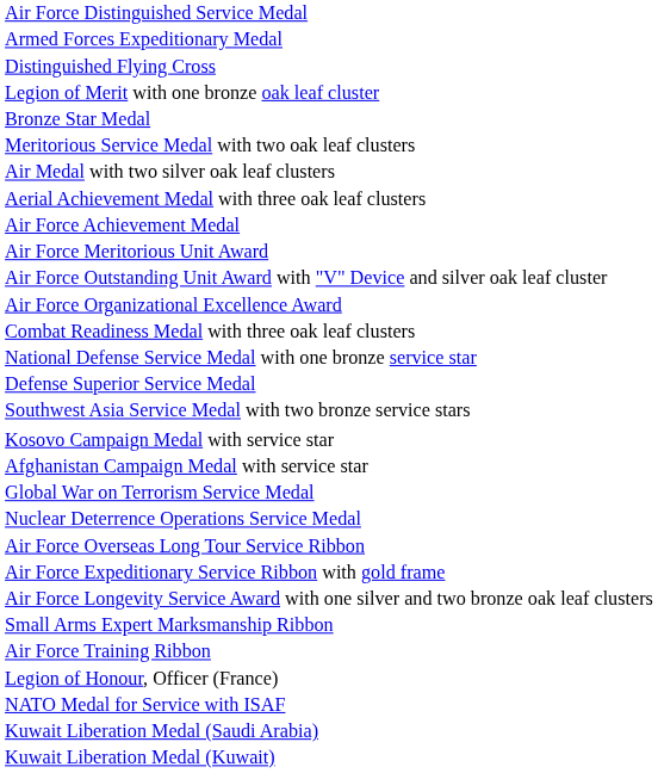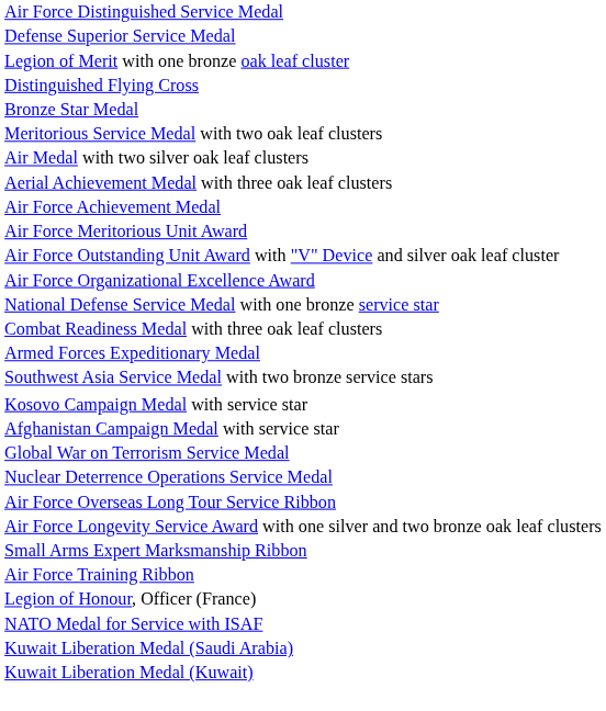 <table>
 <tr>
 <td></td>
 <td><a href='#'>Air Force Distinguished Service Medal</a></td>
 </tr>
 <tr>
 <td></td>
-<td><a href='#'>Armed Forces Expeditionary Medal</a></td>
+<td><a href='#'>Defense Superior Service Medal</a></td>
+</tr>
+<tr>
+<td></td>
+<td><a href='#'>Legion of Merit</a> with one bronze <a href='#'>oak leaf cluster</a></td>
 </tr>
 <tr>
 <td></td>
 <td><a href='#'>Distinguished Flying Cross</a></td>
-</tr>
-<tr>
-<td></td>
-<td><a href='#'>Legion of Merit</a> with one bronze <a href='#'>oak leaf cluster</a></td>
 </tr>
 <tr>
 <td></td>
 <td><a href='#'>Bronze Star Medal</a></td>
 </tr>
 <tr>
 <td><span></span><span></span></td>
 <td><a href='#'>Meritorious Service Medal</a> with two oak leaf clusters</td>
 </tr>
 <tr>
 <td><span></span><span></span></td>
 <td><a href='#'>Air Medal</a> with two silver oak leaf clusters</td>
 </tr>
 <tr>
 <td><span></span><span></span><span></span></td>
 <td><a href='#'>Aerial Achievement Medal</a> with three oak leaf clusters</td>
 </tr>
 <tr>
 <td></td>
 <td><a href='#'>Air Force Achievement Medal</a></td>
 </tr>
 <tr>
 <td></td>
 <td><a href='#'>Air Force Meritorious Unit Award</a></td>
 </tr>
 <tr>
 <td><span></span><span></span></td>
 <td><a href='#'>Air Force Outstanding Unit Award</a> with <a href='#'>"V" Device</a> and silver oak leaf cluster</td>
 </tr>
 <tr>
 <td></td>
 <td><a href='#'>Air Force Organizational Excellence Award</a></td>
 </tr>
 <tr>
+<td></td>
+<td><a href='#'>National Defense Service Medal</a> with one bronze <a href='#'>service star</a></td>
+</tr>
+<tr>
 <td><span></span><span></span><span></span></td>
 <td><a href='#'>Combat Readiness Medal</a> with three oak leaf clusters</td>
 </tr>
 <tr>
 <td></td>
-<td><a href='#'>National Defense Service Medal</a> with one bronze <a href='#'>service star</a></td>
-</tr>
-<tr>
-<td></td>
-<td><a href='#'>Defense Superior Service Medal</a></td>
+<td><a href='#'>Armed Forces Expeditionary Medal</a></td>
 </tr>
 <tr>
 <td><span></span><span></span></td>
 <td><a href='#'>Southwest Asia Service Medal</a> with two bronze service stars</td>
 </tr>
 <tr>
 </tr>
 <tr>
 <td></td>
 <td><a href='#'>Kosovo Campaign Medal</a> with service star</td>
 </tr>
 <tr>
 <td></td>
 <td><a href='#'>Afghanistan Campaign Medal</a> with service star</td>
 </tr>
 <tr>
 <td></td>
 <td><a href='#'>Global War on Terrorism Service Medal</a></td>
 </tr>
 <tr>
 <td></td>
 <td><a href='#'>Nuclear Deterrence Operations Service Medal</a></td>
 </tr>
 <tr>
 <td></td>
 <td><a href='#'>Air Force Overseas Long Tour Service Ribbon</a></td>
-</tr>
-<tr>
-<td></td>
-<td><a href='#'>Air Force Expeditionary Service Ribbon</a> with <a href='#'>gold frame</a></td>
 </tr>
 <tr>
 <td><span></span><span></span><span></span></td>
 <td><a href='#'>Air Force Longevity Service Award</a> with one silver and two bronze oak leaf clusters</td>
 </tr>
 <tr>
 <td></td>
 <td><a href='#'>Small Arms Expert Marksmanship Ribbon</a></td>
 </tr>
 <tr>
 <td></td>
 <td><a href='#'>Air Force Training Ribbon</a></td>
 </tr>
 <tr>
 <td></td>
 <td><a href='#'>Legion of Honour</a>, Officer (France)</td>
 </tr>
 <tr>
 <td></td>
 <td><a href='#'>NATO Medal for Service with ISAF</a></td>
 </tr>
 <tr>
 <td></td>
 <td><a href='#'>Kuwait Liberation Medal (Saudi Arabia)</a></td>
 </tr>
 <tr>
 <td></td>
 <td><a href='#'>Kuwait Liberation Medal (Kuwait)</a></td>
 </tr>
 </table>
